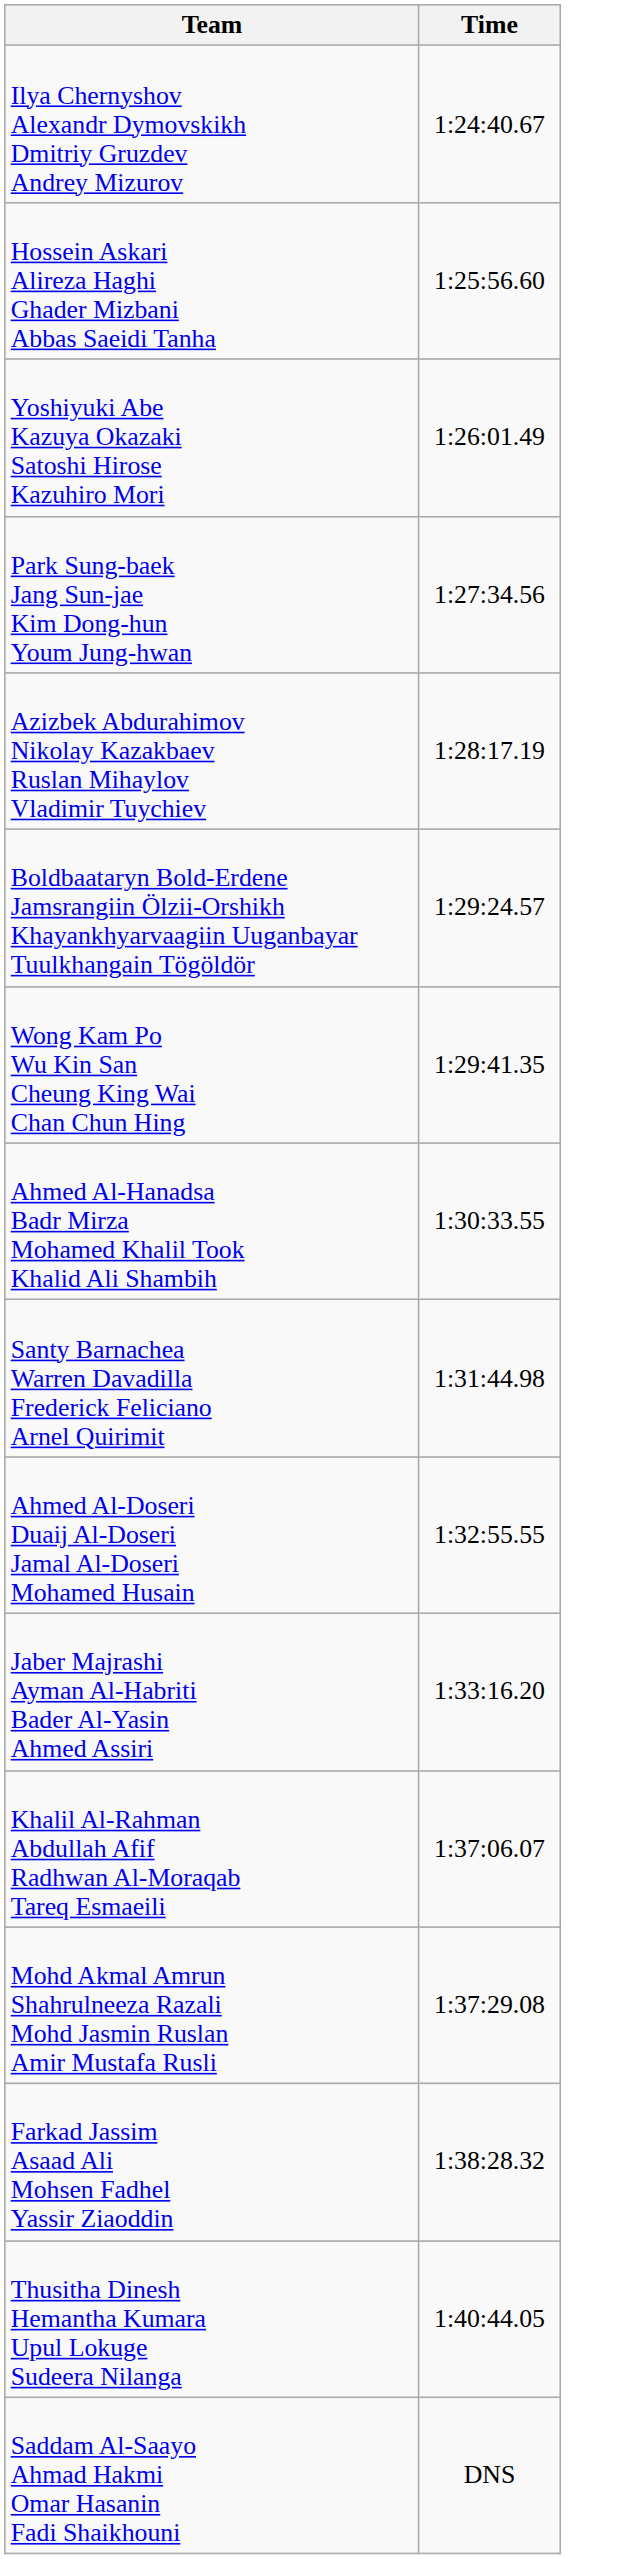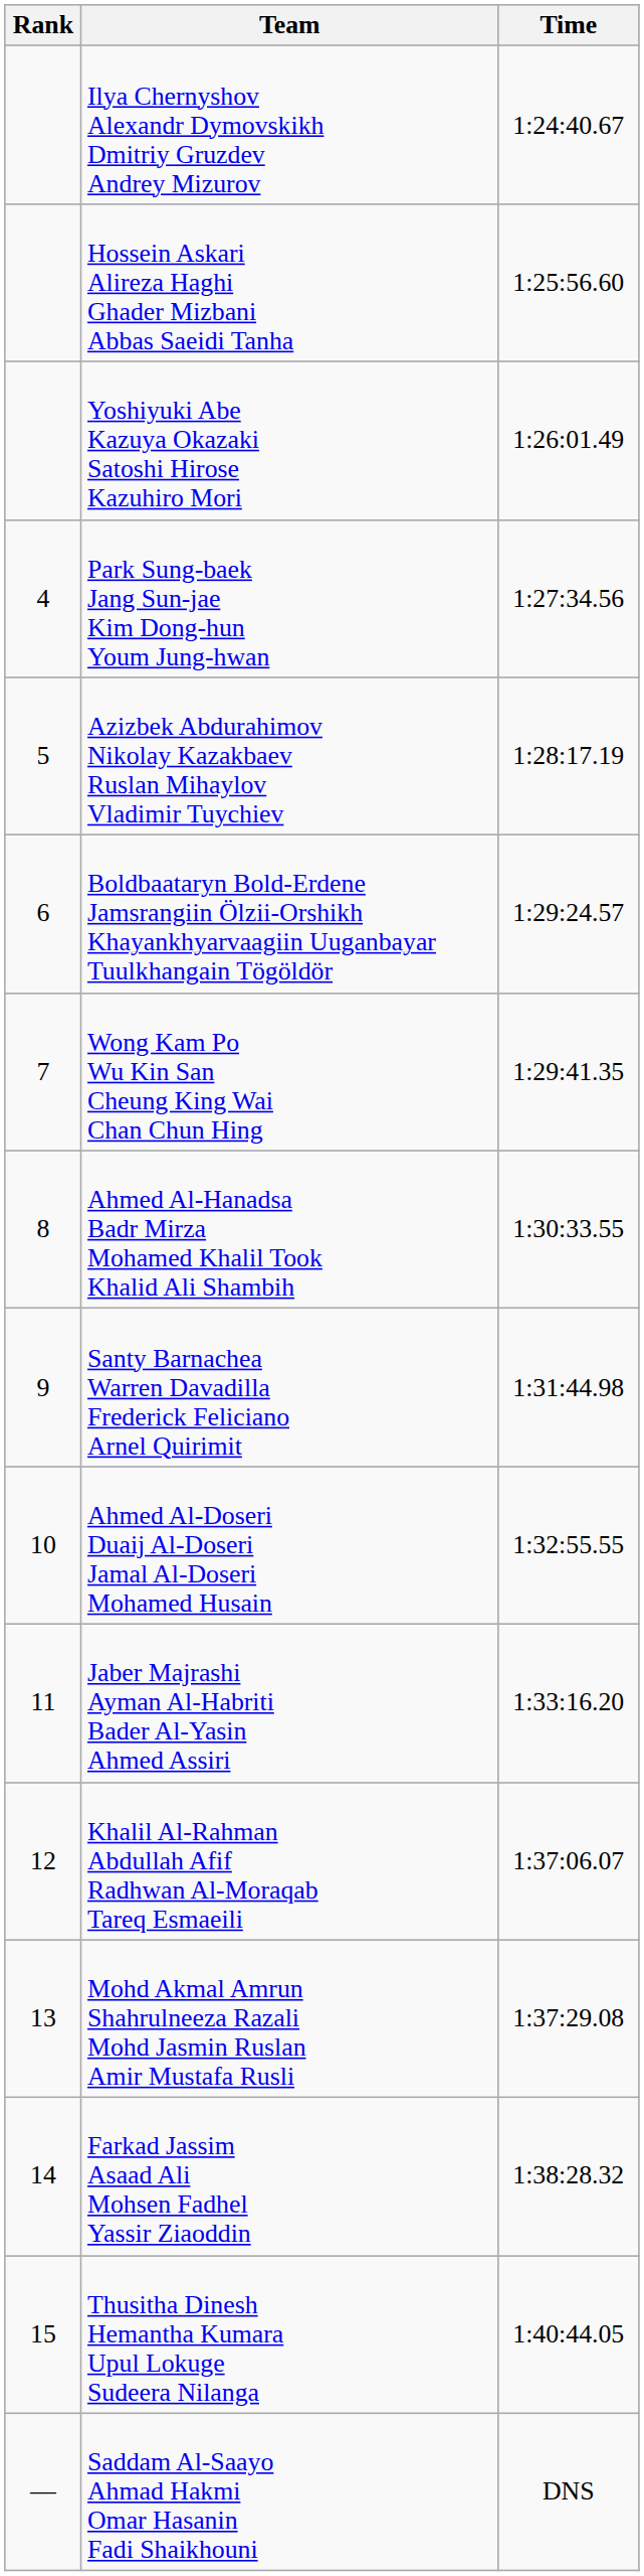 <table class=wikitable style="text-align:center">
 <tr>
+<th width=40>Rank</th>
 <th width=250>Team</th>
 <th width=80>Time</th>
 </tr>
 <tr>
+<td></td>
 <td align=left><br><a href='#'>Ilya Chernyshov</a><br><a href='#'>Alexandr Dymovskikh</a><br><a href='#'>Dmitriy Gruzdev</a><br><a href='#'>Andrey Mizurov</a></td>
 <td>1:24:40.67</td>
 </tr>
 <tr>
+<td></td>
 <td align=left><br><a href='#'>Hossein Askari</a><br><a href='#'>Alireza Haghi</a><br><a href='#'>Ghader Mizbani</a><br><a href='#'>Abbas Saeidi Tanha</a></td>
 <td>1:25:56.60</td>
 </tr>
 <tr>
+<td></td>
 <td align=left><br><a href='#'>Yoshiyuki Abe</a><br><a href='#'>Kazuya Okazaki</a><br><a href='#'>Satoshi Hirose</a><br><a href='#'>Kazuhiro Mori</a></td>
 <td>1:26:01.49</td>
 </tr>
 <tr>
+<td>4</td>
 <td align=left><br><a href='#'>Park Sung-baek</a><br><a href='#'>Jang Sun-jae</a><br><a href='#'>Kim Dong-hun</a><br><a href='#'>Youm Jung-hwan</a></td>
 <td>1:27:34.56</td>
 </tr>
 <tr>
+<td>5</td>
 <td align=left><br><a href='#'>Azizbek Abdurahimov</a><br><a href='#'>Nikolay Kazakbaev</a><br><a href='#'>Ruslan Mihaylov</a><br><a href='#'>Vladimir Tuychiev</a></td>
 <td>1:28:17.19</td>
 </tr>
 <tr>
+<td>6</td>
 <td align=left><br><a href='#'>Boldbaataryn Bold-Erdene</a><br><a href='#'>Jamsrangiin Ölzii-Orshikh</a><br><a href='#'>Khayankhyarvaagiin Uuganbayar</a><br><a href='#'>Tuulkhangain Tögöldör</a></td>
 <td>1:29:24.57</td>
 </tr>
 <tr>
+<td>7</td>
 <td align=left><br><a href='#'>Wong Kam Po</a><br><a href='#'>Wu Kin San</a><br><a href='#'>Cheung King Wai</a><br><a href='#'>Chan Chun Hing</a></td>
 <td>1:29:41.35</td>
 </tr>
 <tr>
+<td>8</td>
 <td align=left><br><a href='#'>Ahmed Al-Hanadsa</a><br><a href='#'>Badr Mirza</a><br><a href='#'>Mohamed Khalil Took</a><br><a href='#'>Khalid Ali Shambih</a></td>
 <td>1:30:33.55</td>
 </tr>
 <tr>
+<td>9</td>
 <td align=left><br><a href='#'>Santy Barnachea</a><br><a href='#'>Warren Davadilla</a><br><a href='#'>Frederick Feliciano</a><br><a href='#'>Arnel Quirimit</a></td>
 <td>1:31:44.98</td>
 </tr>
 <tr>
+<td>10</td>
 <td align=left><br><a href='#'>Ahmed Al-Doseri</a><br><a href='#'>Duaij Al-Doseri</a><br><a href='#'>Jamal Al-Doseri</a><br><a href='#'>Mohamed Husain</a></td>
 <td>1:32:55.55</td>
 </tr>
 <tr>
+<td>11</td>
 <td align=left><br><a href='#'>Jaber Majrashi</a><br><a href='#'>Ayman Al-Habriti</a><br><a href='#'>Bader Al-Yasin</a><br><a href='#'>Ahmed Assiri</a></td>
 <td>1:33:16.20</td>
 </tr>
 <tr>
+<td>12</td>
 <td align=left><br><a href='#'>Khalil Al-Rahman</a><br><a href='#'>Abdullah Afif</a><br><a href='#'>Radhwan Al-Moraqab</a><br><a href='#'>Tareq Esmaeili</a></td>
 <td>1:37:06.07</td>
 </tr>
 <tr>
+<td>13</td>
 <td align=left><br><a href='#'>Mohd Akmal Amrun</a><br><a href='#'>Shahrulneeza Razali</a><br><a href='#'>Mohd Jasmin Ruslan</a><br><a href='#'>Amir Mustafa Rusli</a></td>
 <td>1:37:29.08</td>
 </tr>
 <tr>
+<td>14</td>
 <td align=left><br><a href='#'>Farkad Jassim</a><br><a href='#'>Asaad Ali</a><br><a href='#'>Mohsen Fadhel</a><br><a href='#'>Yassir Ziaoddin</a></td>
 <td>1:38:28.32</td>
 </tr>
 <tr>
+<td>15</td>
 <td align=left><br><a href='#'>Thusitha Dinesh</a><br><a href='#'>Hemantha Kumara</a><br><a href='#'>Upul Lokuge</a><br><a href='#'>Sudeera Nilanga</a></td>
 <td>1:40:44.05</td>
 </tr>
 <tr>
+<td>—</td>
 <td align=left><br><a href='#'>Saddam Al-Saayo</a><br><a href='#'>Ahmad Hakmi</a><br><a href='#'>Omar Hasanin</a><br><a href='#'>Fadi Shaikhouni</a></td>
 <td>DNS</td>
 </tr>
 </table>
